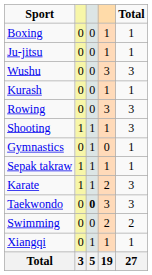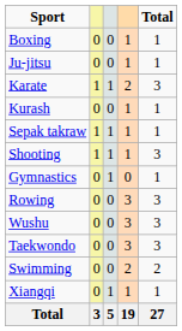 <table class=wikitable style="font-size:100%; text-align:center;">
 <tr>
 <td><strong>Sport</strong></td>
 <td bgcolor=F7F6A8></td>
 <td bgcolor=DCE5E5></td>
 <td bgcolor=FFDBA9></td>
 <td><strong>Total</strong></td>
 </tr>
 <tr>
 <td align=left> <a href='#'>Boxing</a></td>
 <td style="background:#F7F6A8;">0</td>
 <td style="background:#DCE5E5;">0</td>
 <td style="background:#FFDAB9;">1</td>
 <td>1</td>
 </tr>
 <tr>
 <td align=left> <a href='#'>Ju-jitsu</a></td>
 <td style="background:#F7F6A8;">0</td>
 <td style="background:#DCE5E5;">0</td>
 <td style="background:#FFDAB9;">1</td>
 <td>1</td>
 </tr>
 <tr>
-<td align=left> <a href='#'>Wushu</a></td>
-<td style="background:#F7F6A8;">0</td>
-<td style="background:#DCE5E5;">0</td>
-<td style="background:#FFDAB9;">3</td>
+<td align=left> <a href='#'>Karate</a></td>
+<td style="background:#F7F6A8;">1</td>
+<td style="background:#DCE5E5;">1</td>
+<td style="background:#FFDAB9;">2</td>
 <td>3</td>
 </tr>
 <tr>
 <td align=left> <a href='#'>Kurash</a></td>
 <td style="background:#F7F6A8;">0</td>
 <td style="background:#DCE5E5;">0</td>
 <td style="background:#FFDAB9;">1</td>
 <td>1</td>
 </tr>
 <tr>
-<td align=left> <a href='#'>Rowing</a></td>
-<td style="background:#F7F6A8;">0</td>
-<td style="background:#DCE5E5;">0</td>
-<td style="background:#FFDAB9;">3</td>
-<td>3</td>
+<td align=left> <a href='#'>Sepak takraw</a></td>
+<td style="background:#F7F6A8;">1</td>
+<td style="background:#DCE5E5;">1</td>
+<td style="background:#FFDAB9;">1</td>
+<td>1</td>
 </tr>
 <tr>
 <td align=left> <a href='#'>Shooting</a></td>
 <td style="background:#F7F6A8;">1</td>
 <td style="background:#DCE5E5;">1</td>
 <td style="background:#FFDAB9;">1</td>
 <td>3</td>
 </tr>
 <tr>
 <td align=left> <a href='#'>Gymnastics</a></td>
 <td style="background:#F7F6A8;">0</td>
 <td style="background:#DCE5E5;">1</td>
 <td style="background:#FFDAB9;">0</td>
 <td>1</td>
 </tr>
 <tr>
-<td align=left> <a href='#'>Sepak takraw</a></td>
-<td style="background:#F7F6A8;">1</td>
-<td style="background:#DCE5E5;">1</td>
-<td style="background:#FFDAB9;">1</td>
-<td>1</td>
+<td align=left> <a href='#'>Rowing</a></td>
+<td style="background:#F7F6A8;">0</td>
+<td style="background:#DCE5E5;">0</td>
+<td style="background:#FFDAB9;">3</td>
+<td>3</td>
 </tr>
 <tr>
-<td align=left> <a href='#'>Karate</a></td>
-<td style="background:#F7F6A8;">1</td>
-<td style="background:#DCE5E5;">1</td>
-<td style="background:#FFDAB9;">2</td>
+<td align=left> <a href='#'>Wushu</a></td>
+<td style="background:#F7F6A8;">0</td>
+<td style="background:#DCE5E5;">0</td>
+<td style="background:#FFDAB9;">3</td>
 <td>3</td>
 </tr>
 <tr>
 <td align=left> <a href='#'>Taekwondo</a></td>
 <td style="background:#F7F6A8;">0</td>
-<td style="background:#DCE5E5;"><strong>0</strong></td>
+<td style="background:#DCE5E5;">0</td>
 <td style="background:#FFDAB9;">3</td>
 <td>3</td>
 </tr>
 <tr>
 <td align=left> <a href='#'>Swimming</a></td>
 <td style="background:#F7F6A8;">0</td>
 <td style="background:#DCE5E5;">0</td>
 <td style="background:#FFDAB9;">2</td>
 <td>2</td>
 </tr>
 <tr>
 <td align=left> <a href='#'>Xiangqi</a></td>
 <td style="background:#F7F6A8;">0</td>
 <td style="background:#DCE5E5;">1</td>
 <td style="background:#FFDAB9;">1</td>
 <td>1</td>
 </tr>
 <tr class="sortbottom">
 <th>Total</th>
 <th>3</th>
 <th>5</th>
 <th>19</th>
 <th>27</th>
 </tr>
 </table>
